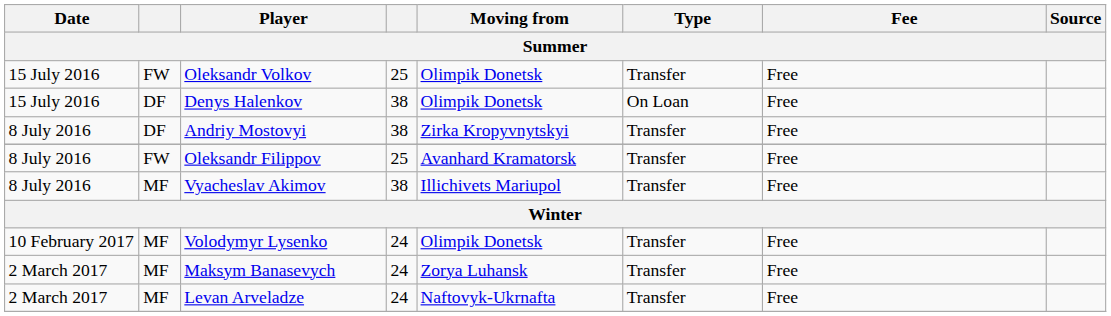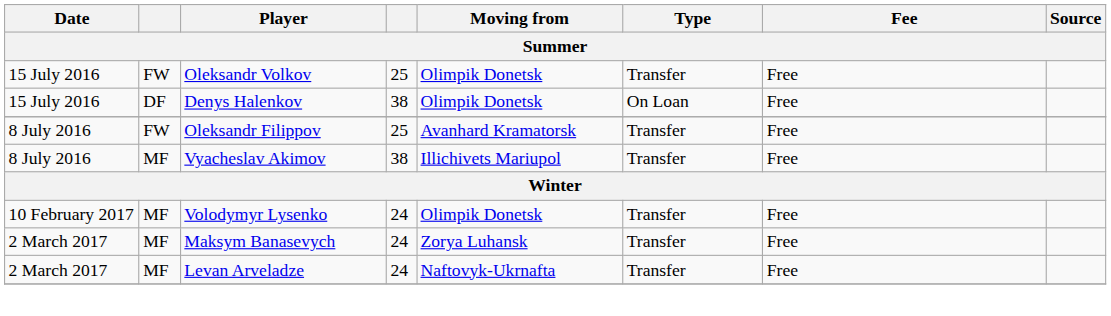 <table class="wikitable sortable">
 <tr>
 <th style="width:115px;">Date</th>
 <th style="width:30px;"></th>
 <th style="width:180px;">Player</th>
 <th style="width:20px;"></th>
 <th style="width:180px;">Moving from</th>
 <th style="width:120px;" class="unsortable">Type</th>
 <th style="width:250px;" class="unsortable">Fee</th>
 <th style="width:20px;">Source</th>
 </tr>
 <tr>
 <th colspan=8>Summer</th>
 </tr>
 <tr>
 <td>15 July 2016</td>
 <td>FW</td>
 <td> <a href='#'>Oleksandr Volkov</a></td>
 <td>25</td>
 <td> <a href='#'>Olimpik Donetsk</a></td>
 <td>Transfer</td>
 <td>Free</td>
 <td></td>
 </tr>
 <tr>
 <td>15 July 2016</td>
 <td>DF</td>
 <td> <a href='#'>Denys Halenkov</a></td>
 <td>38</td>
 <td> <a href='#'>Olimpik Donetsk</a></td>
 <td>On Loan</td>
-<td>Free</td>
-<td></td>
-</tr>
-<tr>
-<td>8 July 2016</td>
-<td>DF</td>
-<td> <a href='#'>Andriy Mostovyi</a></td>
-<td>38</td>
-<td> <a href='#'>Zirka Kropyvnytskyi</a></td>
-<td>Transfer</td>
 <td>Free</td>
 <td></td>
 </tr>
 <tr>
 </tr>
 <tr>
 <td>8 July 2016</td>
 <td>FW</td>
 <td> <a href='#'>Oleksandr Filippov</a></td>
 <td>25</td>
 <td> <a href='#'>Avanhard Kramatorsk</a></td>
 <td>Transfer</td>
 <td>Free</td>
 <td></td>
 </tr>
 <tr>
 <td>8 July 2016</td>
 <td>MF</td>
 <td> <a href='#'>Vyacheslav Akimov</a></td>
 <td>38</td>
 <td> <a href='#'>Illichivets Mariupol</a></td>
 <td>Transfer</td>
 <td>Free</td>
 <td></td>
 </tr>
 <tr>
 <th colspan=8>Winter</th>
 </tr>
 <tr>
 <td>10 February 2017</td>
 <td>MF</td>
 <td> <a href='#'>Volodymyr Lysenko</a></td>
 <td>24</td>
 <td> <a href='#'>Olimpik Donetsk</a></td>
 <td>Transfer</td>
 <td>Free</td>
 <td></td>
 </tr>
 <tr>
 <td>2 March 2017</td>
 <td>MF</td>
 <td> <a href='#'>Maksym Banasevych</a></td>
 <td>24</td>
 <td> <a href='#'>Zorya Luhansk</a></td>
 <td>Transfer</td>
 <td>Free</td>
 <td></td>
 </tr>
 <tr>
 <td>2 March 2017</td>
 <td>MF</td>
 <td> <a href='#'>Levan Arveladze</a></td>
 <td>24</td>
 <td> <a href='#'>Naftovyk-Ukrnafta</a></td>
 <td>Transfer</td>
 <td>Free</td>
 <td></td>
 </tr>
 <tr>
 </tr>
 </table>
